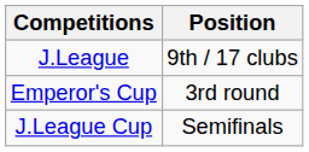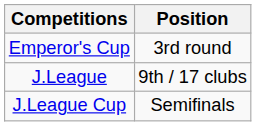 <table class="wikitable" style="text-align:center;">
 <tr>
 <th>Competitions</th>
 <th>Position</th>
 </tr>
 <tr>
+<td><a href='#'>Emperor's Cup</a></td>
+<td>3rd round</td>
+</tr>
+<tr>
 <td><a href='#'>J.League</a></td>
 <td>9th / 17 clubs</td>
-</tr>
-<tr>
-<td><a href='#'>Emperor's Cup</a></td>
-<td>3rd round</td>
 </tr>
 <tr>
 <td><a href='#'>J.League Cup</a></td>
 <td>Semifinals</td>
 </tr>
 </table>
